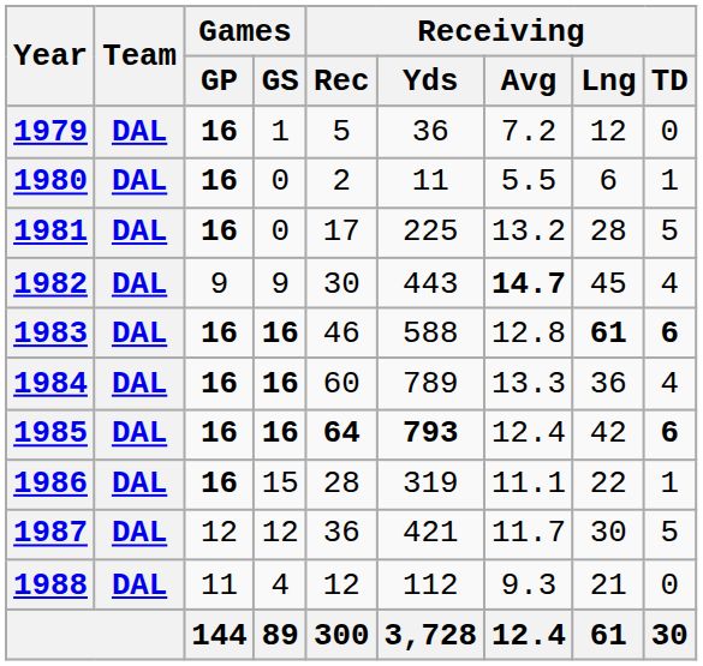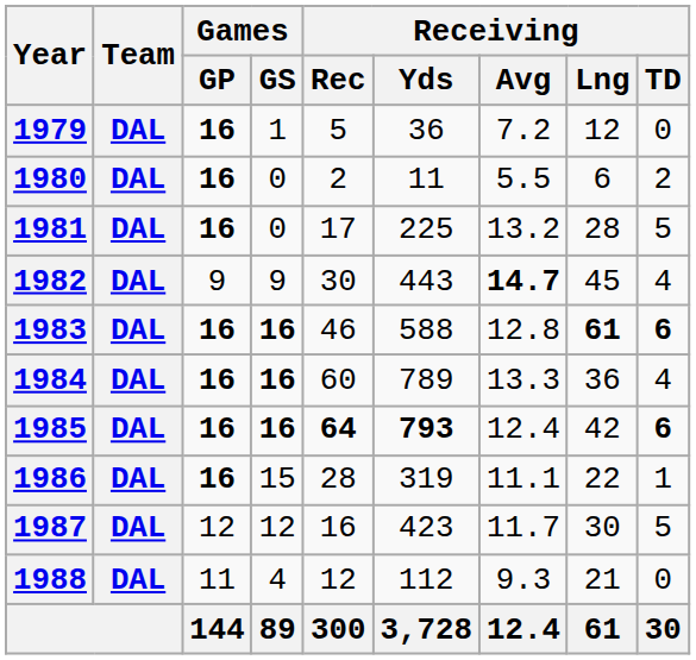 <table class="wikitable" style="text-align:center">
 <tr>
 <th rowspan="2">Year</th>
 <th rowspan="2">Team</th>
 <th colspan="2">Games</th>
 <th colspan="5">Receiving</th>
 </tr>
 <tr>
 <th>GP</th>
 <th>GS</th>
 <th>Rec</th>
 <th>Yds</th>
 <th>Avg</th>
 <th>Lng</th>
 <th>TD</th>
 </tr>
 <tr>
 <th><a href='#'>1979</a></th>
 <th><a href='#'>DAL</a></th>
 <td><strong>16</strong></td>
 <td>1</td>
 <td>5</td>
 <td>36</td>
 <td>7.2</td>
 <td>12</td>
 <td>0</td>
 </tr>
 <tr>
 <th><a href='#'>1980</a></th>
 <th><a href='#'>DAL</a></th>
 <td><strong>16</strong></td>
 <td>0</td>
 <td>2</td>
 <td>11</td>
 <td>5.5</td>
 <td>6</td>
-<td>1</td>
+<td>2</td>
 </tr>
 <tr>
 <th><a href='#'>1981</a></th>
 <th><a href='#'>DAL</a></th>
 <td><strong>16</strong></td>
 <td>0</td>
 <td>17</td>
 <td>225</td>
 <td>13.2</td>
 <td>28</td>
 <td>5</td>
 </tr>
 <tr>
 <th><a href='#'>1982</a></th>
 <th><a href='#'>DAL</a></th>
 <td>9</td>
 <td>9</td>
 <td>30</td>
 <td>443</td>
 <td><strong>14.7</strong></td>
 <td>45</td>
 <td>4</td>
 </tr>
 <tr>
 <th><a href='#'>1983</a></th>
 <th><a href='#'>DAL</a></th>
 <td><strong>16</strong></td>
 <td><strong>16</strong></td>
 <td>46</td>
 <td>588</td>
 <td>12.8</td>
 <td><strong>61</strong></td>
 <td><strong>6</strong></td>
 </tr>
 <tr>
 <th><a href='#'>1984</a></th>
 <th><a href='#'>DAL</a></th>
 <td><strong>16</strong></td>
 <td><strong>16</strong></td>
 <td>60</td>
 <td>789</td>
 <td>13.3</td>
 <td>36</td>
 <td>4</td>
 </tr>
 <tr>
 <th><a href='#'>1985</a></th>
 <th><a href='#'>DAL</a></th>
 <td><strong>16</strong></td>
 <td><strong>16</strong></td>
 <td><strong>64</strong></td>
 <td><strong>793</strong></td>
 <td>12.4</td>
 <td>42</td>
 <td><strong>6</strong></td>
 </tr>
 <tr>
 <th><a href='#'>1986</a></th>
 <th><a href='#'>DAL</a></th>
 <td><strong>16</strong></td>
 <td>15</td>
 <td>28</td>
 <td>319</td>
 <td>11.1</td>
 <td>22</td>
 <td>1</td>
 </tr>
 <tr>
 <th><a href='#'>1987</a></th>
 <th><a href='#'>DAL</a></th>
 <td>12</td>
 <td>12</td>
-<td>36</td>
-<td>421</td>
+<td>16</td>
+<td>423</td>
 <td>11.7</td>
 <td>30</td>
 <td>5</td>
 </tr>
 <tr>
 <th><a href='#'>1988</a></th>
 <th><a href='#'>DAL</a></th>
 <td>11</td>
 <td>4</td>
 <td>12</td>
 <td>112</td>
 <td>9.3</td>
 <td>21</td>
 <td>0</td>
 </tr>
 <tr>
 <th colspan="2"></th>
 <th>144</th>
 <th>89</th>
 <th>300</th>
 <th>3,728</th>
 <th>12.4</th>
 <th>61</th>
 <th>30</th>
 </tr>
 </table>
